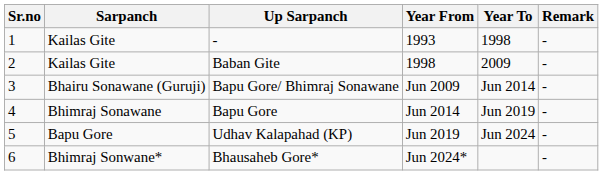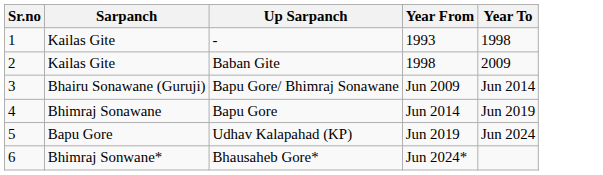 <table class="wikitable sortable">
 <tr>
 <th>Sr.no</th>
 <th>Sarpanch</th>
 <th>Up Sarpanch</th>
 <th>Year From</th>
 <th>Year To</th>
-<th>Remark</th>
 </tr>
 <tr>
 <td>1</td>
 <td>Kailas Gite</td>
 <td ->-</td>
 <td>1993</td>
 <td>1998</td>
-<td>-</td>
 </tr>
 <tr>
 <td>2</td>
 <td>Kailas Gite</td>
 <td>Baban Gite</td>
 <td>1998</td>
 <td>2009</td>
-<td>-</td>
 </tr>
 <tr>
 <td>3</td>
 <td>Bhairu Sonawane (Guruji)</td>
 <td>Bapu Gore/ Bhimraj Sonawane</td>
 <td>Jun 2009</td>
 <td>Jun 2014</td>
-<td>-</td>
 </tr>
 <tr>
 <td>4</td>
 <td>Bhimraj Sonawane</td>
 <td>Bapu Gore</td>
 <td>Jun 2014</td>
 <td>Jun 2019</td>
-<td>-</td>
 </tr>
 <tr>
 <td>5</td>
 <td>Bapu Gore</td>
 <td>Udhav Kalapahad (KP)</td>
 <td>Jun 2019</td>
 <td>Jun 2024</td>
-<td>-</td>
 </tr>
 <tr>
 <td>6</td>
 <td>Bhimraj Sonwane*</td>
 <td>Bhausaheb Gore*</td>
 <td>Jun 2024*</td>
 <td></td>
-<td>-</td>
 </tr>
 </table>
